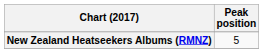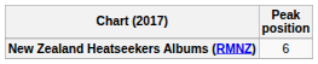 <table class="wikitable sortable plainrowheaders" style="text-align:center">
 <tr>
 <th scope="col">Chart (2017)</th>
 <th scope="col">Peak<br> position</th>
 </tr>
 <tr>
 </tr>
 <tr>
 <th scope="row">New Zealand Heatseekers Albums (<a href='#'>RMNZ</a>)</th>
-<td>5</td>
+<td>6</td>
 </tr>
 <tr>
 </tr>
 <tr>
 </tr>
 </table>
